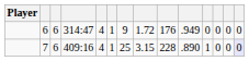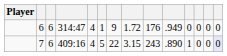 <table class="wikitable sortable" style="text-align:center;">
 <tr>
 <th>Player</th>
 <th></th>
 <th></th>
 <th></th>
 <th></th>
 <th></th>
 <th></th>
 <th></th>
 <th></th>
 <th></th>
 <th></th>
 <th></th>
 <th></th>
 <th></th>
 </tr>
 <tr>
 <td></td>
 <td>6</td>
 <td>6</td>
 <td>314:47</td>
 <td>4</td>
 <td>1</td>
 <td>9</td>
 <td>1.72</td>
 <td>176</td>
 <td>.949</td>
 <td>0</td>
 <td>0</td>
 <td>0</td>
 <td>0</td>
 </tr>
 <tr>
 <td></td>
 <td>7</td>
 <td>6</td>
 <td>409:16</td>
 <td>4</td>
-<td>1</td>
-<td>25</td>
+<td>5</td>
+<td>22</td>
 <td>3.15</td>
-<td>228</td>
+<td>243</td>
 <td>.890</td>
 <td>1</td>
 <td>0</td>
 <td>0</td>
 <td style="background: lavender;">0</td>
 </tr>
 </table>
